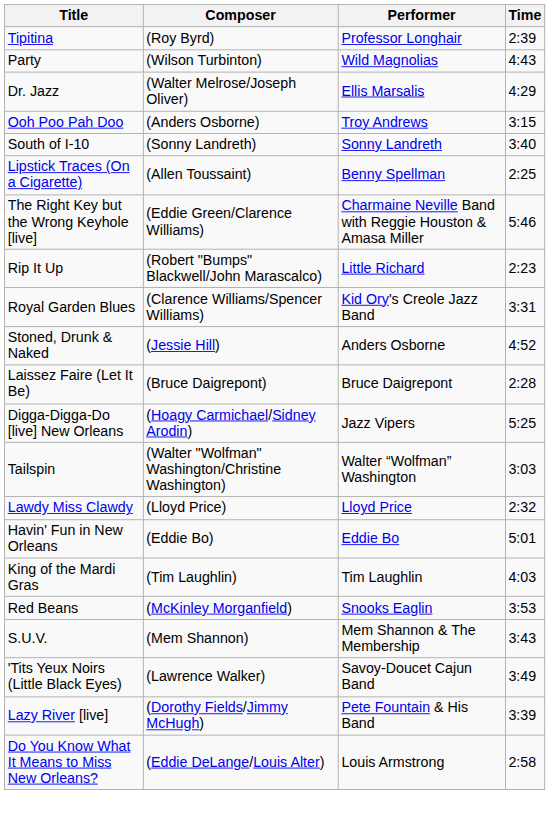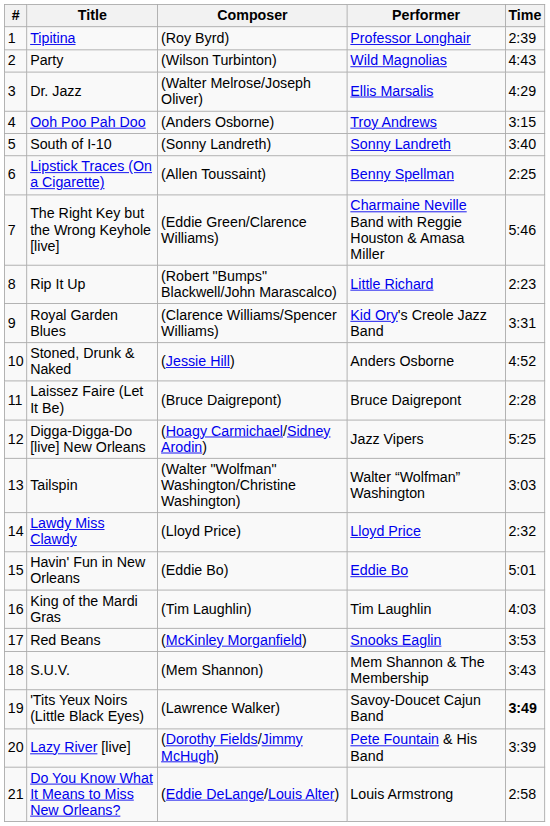 <table class="wikitable">
 <tr>
+<th>#</th>
 <th>Title</th>
 <th>Composer</th>
 <th>Performer</th>
 <th>Time</th>
 </tr>
 <tr>
+<td>1</td>
 <td><a href='#'>Tipitina</a></td>
 <td>(Roy Byrd)</td>
 <td><a href='#'>Professor Longhair</a></td>
 <td>2:39</td>
 </tr>
 <tr>
+<td>2</td>
 <td>Party</td>
 <td>(Wilson Turbinton)</td>
 <td><a href='#'>Wild Magnolias</a></td>
 <td>4:43</td>
 </tr>
 <tr>
+<td>3</td>
 <td>Dr. Jazz</td>
 <td>(Walter Melrose/Joseph Oliver)</td>
 <td><a href='#'>Ellis Marsalis</a></td>
 <td>4:29</td>
 </tr>
 <tr>
+<td>4</td>
 <td><a href='#'>Ooh Poo Pah Doo</a></td>
 <td>(Anders Osborne)</td>
 <td><a href='#'>Troy Andrews</a></td>
 <td>3:15</td>
 </tr>
 <tr>
+<td>5</td>
 <td>South of I-10</td>
 <td>(Sonny Landreth)</td>
 <td><a href='#'>Sonny Landreth</a></td>
 <td>3:40</td>
 </tr>
 <tr>
+<td>6</td>
 <td><a href='#'>Lipstick Traces (On a Cigarette)</a></td>
 <td>(Allen Toussaint)</td>
 <td><a href='#'>Benny Spellman</a></td>
 <td>2:25</td>
 </tr>
 <tr>
+<td>7</td>
 <td>The Right Key but the Wrong Keyhole [live]</td>
 <td>(Eddie Green/Clarence Williams)</td>
 <td><a href='#'>Charmaine Neville</a> Band with Reggie Houston & Amasa Miller</td>
 <td>5:46</td>
 </tr>
 <tr>
+<td>8</td>
 <td>Rip It Up</td>
 <td>(Robert "Bumps" Blackwell/John Marascalco)</td>
 <td><a href='#'>Little Richard</a></td>
 <td>2:23</td>
 </tr>
 <tr>
+<td>9</td>
 <td>Royal Garden Blues</td>
 <td>(Clarence Williams/Spencer Williams)</td>
 <td><a href='#'>Kid Ory</a>'s Creole Jazz Band</td>
 <td>3:31</td>
 </tr>
 <tr>
+<td>10</td>
 <td>Stoned, Drunk & Naked</td>
 <td>(<a href='#'>Jessie Hill</a>)</td>
 <td>Anders Osborne</td>
 <td>4:52</td>
 </tr>
 <tr>
+<td>11</td>
 <td>Laissez Faire (Let It Be)</td>
 <td>(Bruce Daigrepont)</td>
 <td>Bruce Daigrepont</td>
 <td>2:28</td>
 </tr>
 <tr>
+<td>12</td>
 <td>Digga-Digga-Do [live] New Orleans</td>
 <td>(<a href='#'>Hoagy Carmichael</a>/<a href='#'>Sidney Arodin</a>)</td>
 <td>Jazz Vipers</td>
 <td>5:25</td>
 </tr>
 <tr>
+<td>13</td>
 <td>Tailspin</td>
 <td>(Walter "Wolfman" Washington/Christine Washington)</td>
 <td>Walter “Wolfman” Washington</td>
 <td>3:03</td>
 </tr>
 <tr>
+<td>14</td>
 <td><a href='#'>Lawdy Miss Clawdy</a></td>
 <td>(Lloyd Price)</td>
 <td><a href='#'>Lloyd Price</a></td>
 <td>2:32</td>
 </tr>
 <tr>
+<td>15</td>
 <td>Havin' Fun in New Orleans</td>
 <td>(Eddie Bo)</td>
 <td><a href='#'>Eddie Bo</a></td>
 <td>5:01</td>
 </tr>
 <tr>
+<td>16</td>
 <td>King of the Mardi Gras</td>
 <td>(Tim Laughlin)</td>
 <td>Tim Laughlin</td>
 <td>4:03</td>
 </tr>
 <tr>
+<td>17</td>
 <td>Red Beans</td>
 <td>(<a href='#'>McKinley Morganfield</a>)</td>
 <td><a href='#'>Snooks Eaglin</a></td>
 <td>3:53</td>
 </tr>
 <tr>
+<td>18</td>
 <td>S.U.V.</td>
 <td>(Mem Shannon)</td>
 <td>Mem Shannon & The Membership</td>
 <td>3:43</td>
 </tr>
 <tr>
+<td>19</td>
 <td>'Tits Yeux Noirs (Little Black Eyes)</td>
 <td>(Lawrence Walker)</td>
 <td>Savoy-Doucet Cajun Band</td>
-<td>3:49</td>
+<td><strong>3:49</strong></td>
 </tr>
 <tr>
+<td>20</td>
 <td><a href='#'>Lazy River</a> [live]</td>
 <td>(<a href='#'>Dorothy Fields</a>/<a href='#'>Jimmy McHugh</a>)</td>
 <td><a href='#'>Pete Fountain</a> & His Band</td>
 <td>3:39</td>
 </tr>
 <tr>
+<td>21</td>
 <td><a href='#'>Do You Know What It Means to Miss New Orleans?</a></td>
 <td>(<a href='#'>Eddie DeLange</a>/<a href='#'>Louis Alter</a>)</td>
 <td>Louis Armstrong</td>
 <td>2:58</td>
 </tr>
 </table>
